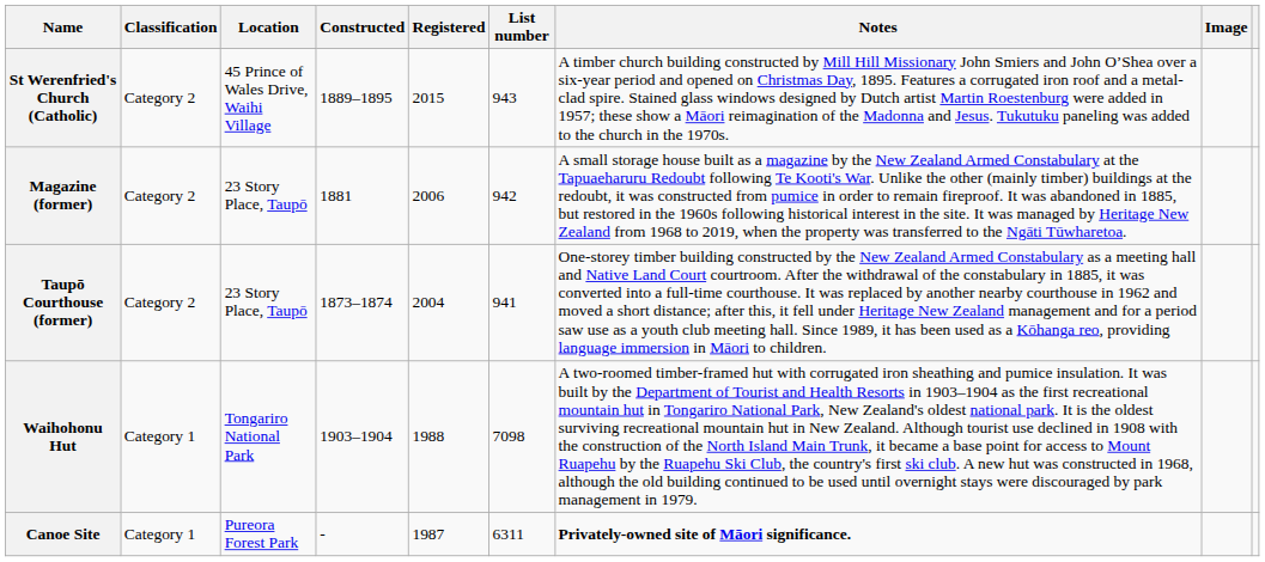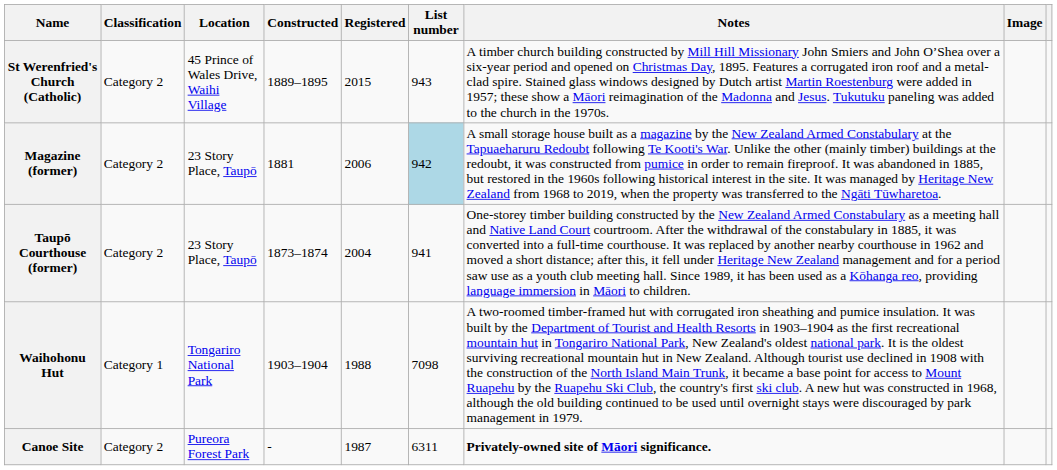 <table class="wikitable sortable sticky-header">
 <tr>
 <th scope="col">Name</th>
 <th scope="col">Classification</th>
 <th scope="col">Location</th>
 <th scope="col">Constructed</th>
 <th scope="col">Registered</th>
 <th scope="col">List number</th>
 <th scope="col" class="unsortable">Notes</th>
 <th scope="col" class="unsortable">Image</th>
 <th scope="col" class="unsortable"></th>
 </tr>
 <tr>
 <th scope="row">St Werenfried's Church (Catholic)</th>
 <td>Category 2</td>
 <td>45 Prince of Wales Drive, <a href='#'>Waihi Village</a></td>
 <td>1889–1895</td>
 <td>2015</td>
 <td>943</td>
 <td>A timber church building constructed by <a href='#'>Mill Hill Missionary</a> John Smiers and John O’Shea over a six-year period and opened on <a href='#'>Christmas Day</a>, 1895. Features a corrugated iron roof and a metal-clad spire. Stained glass windows designed by Dutch artist <a href='#'>Martin Roestenburg</a> were added in 1957; these show a <a href='#'>Māori</a> reimagination of the <a href='#'>Madonna</a> and <a href='#'>Jesus</a>. <a href='#'>Tukutuku</a> paneling was added to the church in the 1970s.</td>
 <td></td>
 <td></td>
 </tr>
 <tr>
 <th scope="row">Magazine (former)</th>
 <td>Category 2</td>
 <td>23 Story Place, <a href='#'>Taupō</a></td>
 <td>1881</td>
 <td>2006</td>
-<td>942</td>
+<td style="background: lightblue;">942</td>
 <td>A small storage house built as a <a href='#'>magazine</a> by the <a href='#'>New Zealand Armed Constabulary</a> at the <a href='#'>Tapuaeharuru Redoubt</a> following <a href='#'>Te Kooti's War</a>. Unlike the other (mainly timber) buildings at the redoubt, it was constructed from <a href='#'>pumice</a> in order to remain fireproof. It was abandoned in 1885, but restored in the 1960s following historical interest in the site. It was managed by <a href='#'>Heritage New Zealand</a> from 1968 to 2019, when the property was transferred to the <a href='#'>Ngāti Tūwharetoa</a>.</td>
 <td></td>
 <td></td>
 </tr>
 <tr>
 <th scope="row">Taupō Courthouse (former)</th>
 <td>Category 2</td>
 <td>23 Story Place, <a href='#'>Taupō</a></td>
 <td>1873–1874</td>
 <td>2004</td>
 <td>941</td>
 <td>One-storey timber building constructed by the <a href='#'>New Zealand Armed Constabulary</a> as a meeting hall and <a href='#'>Native Land Court</a> courtroom. After the withdrawal of the constabulary in 1885, it was converted into a full-time courthouse. It was replaced by another nearby courthouse in 1962 and moved a short distance; after this, it fell under <a href='#'>Heritage New Zealand</a> management and for a period saw use as a youth club meeting hall. Since 1989, it has been used as a <a href='#'>Kōhanga reo</a>, providing <a href='#'>language immersion</a> in <a href='#'>Māori</a> to children.</td>
 <td></td>
 <td></td>
 </tr>
 <tr>
 <th scope="row">Waihohonu Hut</th>
 <td>Category 1</td>
 <td><a href='#'>Tongariro National Park</a></td>
 <td>1903–1904</td>
 <td>1988</td>
 <td>7098</td>
 <td>A two-roomed timber-framed hut with corrugated iron sheathing and pumice insulation. It was built by the <a href='#'>Department of Tourist and Health Resorts</a> in 1903–1904 as the first recreational <a href='#'>mountain hut</a> in <a href='#'>Tongariro National Park</a>, New Zealand's oldest <a href='#'>national park</a>. It is the oldest surviving recreational mountain hut in New Zealand. Although tourist use declined in 1908 with the construction of the <a href='#'>North Island Main Trunk</a>, it became a base point for access to <a href='#'>Mount Ruapehu</a> by the <a href='#'>Ruapehu Ski Club</a>, the country's first <a href='#'>ski club</a>. A new hut was constructed in 1968, although the old building continued to be used until overnight stays were discouraged by park management in 1979.</td>
 <td></td>
 <td></td>
 </tr>
 <tr>
 <th scope="row">Canoe Site</th>
-<td>Category 1</td>
+<td>Category 2</td>
 <td><a href='#'>Pureora Forest Park</a></td>
 <td>-</td>
 <td>1987</td>
 <td>6311</td>
 <td><strong>Privately-owned site of <a href='#'>Māori</a> significance.</strong></td>
 <td></td>
 <td></td>
 </tr>
 </table>
